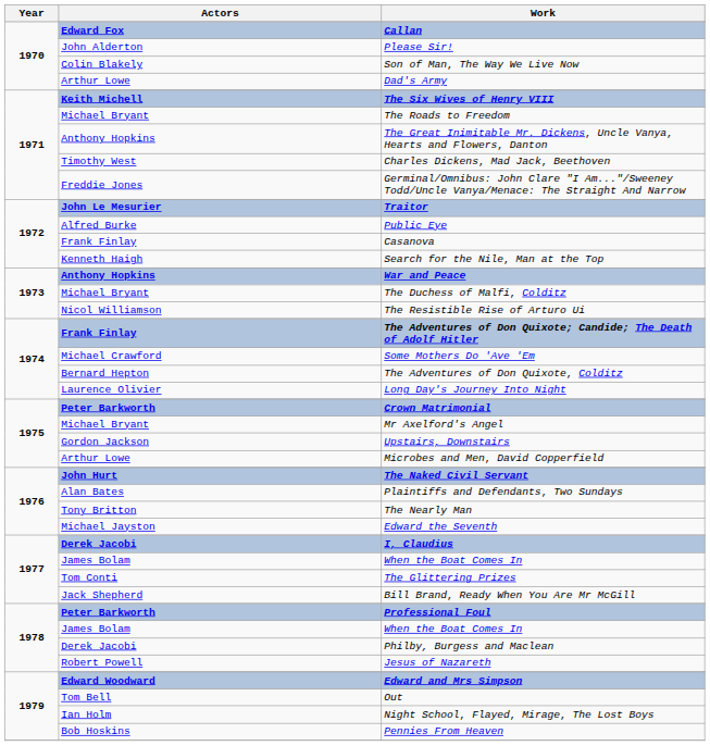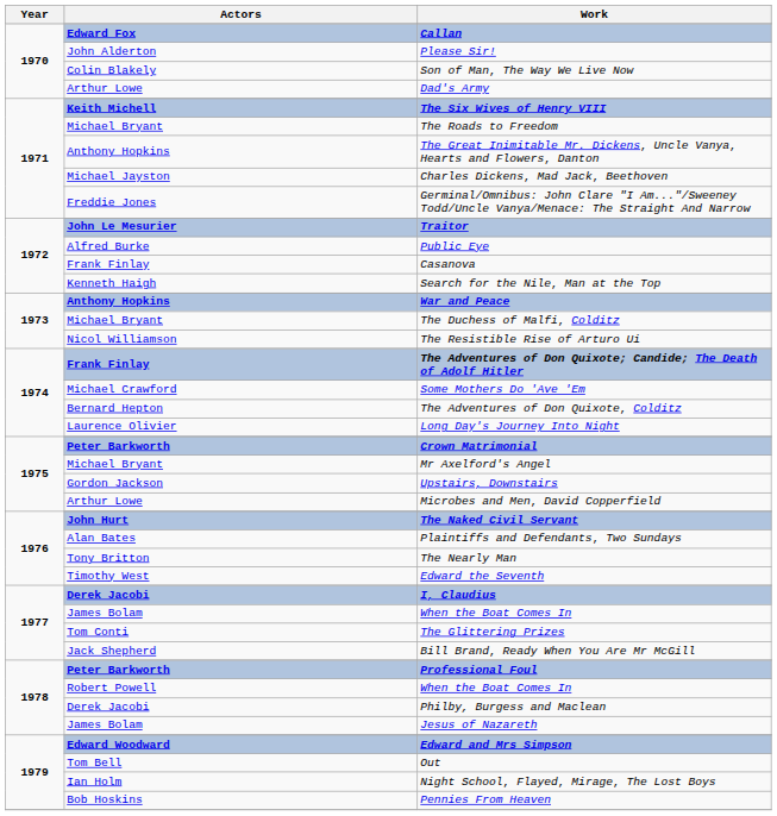 <table class="wikitable">
 <tr style="background:#bebebe;">
 <th style="width:5%;">Year</th>
 <th style="width:30%;">Actors</th>
 <th style="width:30%;">Work</th>
 </tr>
 <tr>
 <td rowspan=5 style="text-align:center"><strong>1970</strong></td>
 </tr>
 <tr style="background:#B0C4DE;">
 <td><strong><a href='#'>Edward Fox</a></strong></td>
 <td><strong><em><a href='#'>Callan</a></em></strong></td>
 </tr>
 <tr>
 <td><a href='#'>John Alderton</a></td>
 <td><em><a href='#'>Please Sir!</a></em></td>
 </tr>
 <tr>
 <td><a href='#'>Colin Blakely</a></td>
 <td><em>Son of Man</em>, <em>The Way We Live Now</em></td>
 </tr>
 <tr>
 <td><a href='#'>Arthur Lowe</a></td>
 <td><em><a href='#'>Dad's Army</a></em></td>
 </tr>
 <tr>
 <td rowspan=6 style="text-align:center"><strong>1971</strong></td>
 </tr>
 <tr style="background:#B0C4DE;">
 <td><strong><a href='#'>Keith Michell</a></strong></td>
 <td><strong><em><a href='#'>The Six Wives of Henry VIII</a></em></strong></td>
 </tr>
 <tr>
 <td><a href='#'>Michael Bryant</a></td>
 <td><em>The Roads to Freedom</em></td>
 </tr>
 <tr>
 <td><a href='#'>Anthony Hopkins</a></td>
 <td><em><a href='#'>The Great Inimitable Mr. Dickens</a></em>, <em>Uncle Vanya</em>, <em>Hearts and Flowers</em>, <em>Danton</em></td>
 </tr>
 <tr>
-<td><a href='#'>Timothy West</a></td>
+<td><a href='#'>Michael Jayston</a></td>
 <td><em>Charles Dickens</em>, <em>Mad Jack</em>, <em>Beethoven</em></td>
 </tr>
 <tr>
 <td><a href='#'>Freddie Jones</a></td>
 <td><em>Germinal/Omnibus: John Clare "I Am..."/Sweeney Todd/Uncle Vanya/Menace: The Straight And Narrow</em></td>
 </tr>
 <tr>
 <td rowspan=5 style="text-align:center"><strong>1972</strong></td>
 </tr>
 <tr style="background:#B0C4DE;">
 <td><strong><a href='#'>John Le Mesurier</a></strong></td>
 <td><strong><em><a href='#'>Traitor</a></em></strong></td>
 </tr>
 <tr>
 <td><a href='#'>Alfred Burke</a></td>
 <td><em><a href='#'>Public Eye</a></em></td>
 </tr>
 <tr>
 <td><a href='#'>Frank Finlay</a></td>
 <td><em>Casanova</em></td>
 </tr>
 <tr>
 <td><a href='#'>Kenneth Haigh</a></td>
 <td><em>Search for the Nile</em>, <em>Man at the Top</em></td>
 </tr>
 <tr>
 <td rowspan=4 style="text-align:center"><strong>1973</strong></td>
 </tr>
 <tr style="background:#B0C4DE;">
 <td><strong><a href='#'>Anthony Hopkins</a></strong></td>
 <td><strong><em><a href='#'>War and Peace</a></em></strong></td>
 </tr>
 <tr>
 <td><a href='#'>Michael Bryant</a></td>
 <td><em>The Duchess of Malfi</em>, <em><a href='#'>Colditz</a></em></td>
 </tr>
 <tr>
 <td><a href='#'>Nicol Williamson</a></td>
 <td><em>The Resistible Rise of Arturo Ui</em></td>
 </tr>
 <tr>
 <td rowspan=5 style="text-align:center"><strong>1974</strong></td>
 </tr>
 <tr style="background:#B0C4DE;">
 <td><strong><a href='#'>Frank Finlay</a></strong></td>
 <td><strong><em>The Adventures of Don Quixote<em>; </em>Candide<em>; </em><a href='#'>The Death of Adolf Hitler</a></em></strong></td>
 </tr>
 <tr>
 <td><a href='#'>Michael Crawford</a></td>
 <td><em><a href='#'>Some Mothers Do 'Ave 'Em</a></em></td>
 </tr>
 <tr>
 <td><a href='#'>Bernard Hepton</a></td>
 <td><em>The Adventures of Don Quixote</em>, <em><a href='#'>Colditz</a></em></td>
 </tr>
 <tr>
 <td><a href='#'>Laurence Olivier</a></td>
 <td><em><a href='#'>Long Day's Journey Into Night</a></em></td>
 </tr>
 <tr>
 <td rowspan=5 style="text-align:center"><strong>1975</strong></td>
 </tr>
 <tr style="background:#B0C4DE;">
 <td><strong><a href='#'>Peter Barkworth</a></strong></td>
 <td><strong><em><a href='#'>Crown Matrimonial</a></em></strong></td>
 </tr>
 <tr>
 <td><a href='#'>Michael Bryant</a></td>
 <td><em>Mr Axelford's Angel</em></td>
 </tr>
 <tr>
 <td><a href='#'>Gordon Jackson</a></td>
 <td><em><a href='#'>Upstairs, Downstairs</a></em></td>
 </tr>
 <tr>
 <td><a href='#'>Arthur Lowe</a></td>
 <td><em>Microbes and Men</em>, <em>David Copperfield</em></td>
 </tr>
 <tr>
 <td rowspan=5 style="text-align:center"><strong>1976</strong></td>
 </tr>
 <tr style="background:#B0C4DE;">
 <td><strong><a href='#'>John Hurt</a></strong></td>
 <td><strong><em><a href='#'>The Naked Civil Servant</a></em></strong></td>
 </tr>
 <tr>
 <td><a href='#'>Alan Bates</a></td>
 <td><em>Plaintiffs and Defendants</em>, <em>Two Sundays</em></td>
 </tr>
 <tr>
 <td><a href='#'>Tony Britton</a></td>
 <td><em>The Nearly Man</em></td>
 </tr>
 <tr>
-<td><a href='#'>Michael Jayston</a></td>
+<td><a href='#'>Timothy West</a></td>
 <td><em><a href='#'>Edward the Seventh</a></em></td>
 </tr>
 <tr>
 <td rowspan=5 style="text-align:center"><strong>1977</strong></td>
 </tr>
 <tr style="background:#B0C4DE;">
 <td><strong><a href='#'>Derek Jacobi</a></strong></td>
 <td><strong><em><a href='#'>I, Claudius</a></em></strong></td>
 </tr>
 <tr>
 <td><a href='#'>James Bolam</a></td>
 <td><em><a href='#'>When the Boat Comes In</a></em></td>
 </tr>
 <tr>
 <td><a href='#'>Tom Conti</a></td>
 <td><em><a href='#'>The Glittering Prizes</a></em></td>
 </tr>
 <tr>
 <td><a href='#'>Jack Shepherd</a></td>
 <td><em>Bill Brand</em>, <em>Ready When You Are Mr McGill</em></td>
 </tr>
 <tr>
 <td rowspan=5 style="text-align:center"><strong>1978</strong></td>
 </tr>
 <tr style="background:#B0C4DE;">
 <td><strong><a href='#'>Peter Barkworth</a></strong></td>
 <td><strong><em><a href='#'>Professional Foul</a></em></strong></td>
 </tr>
 <tr>
-<td><a href='#'>James Bolam</a></td>
+<td><a href='#'>Robert Powell</a></td>
 <td><em><a href='#'>When the Boat Comes In</a></em></td>
 </tr>
 <tr>
 <td><a href='#'>Derek Jacobi</a></td>
 <td><em>Philby, Burgess and Maclean</em></td>
 </tr>
 <tr>
-<td><a href='#'>Robert Powell</a></td>
+<td><a href='#'>James Bolam</a></td>
 <td><em><a href='#'>Jesus of Nazareth</a></em></td>
 </tr>
 <tr>
 <td rowspan=5 style="text-align:center"><strong>1979</strong></td>
 </tr>
 <tr style="background:#B0C4DE;">
 <td><strong><a href='#'>Edward Woodward</a></strong></td>
 <td><strong><em><a href='#'>Edward and Mrs Simpson</a></em></strong></td>
 </tr>
 <tr>
 <td><a href='#'>Tom Bell</a></td>
 <td><em>Out</em></td>
 </tr>
 <tr>
 <td><a href='#'>Ian Holm</a></td>
 <td><em>Night School</em>, <em>Flayed</em>, <em>Mirage</em>, <em>The Lost Boys</em></td>
 </tr>
 <tr>
 <td><a href='#'>Bob Hoskins</a></td>
 <td><em><a href='#'>Pennies From Heaven</a></em></td>
 </tr>
 <tr>
 </tr>
 </table>
